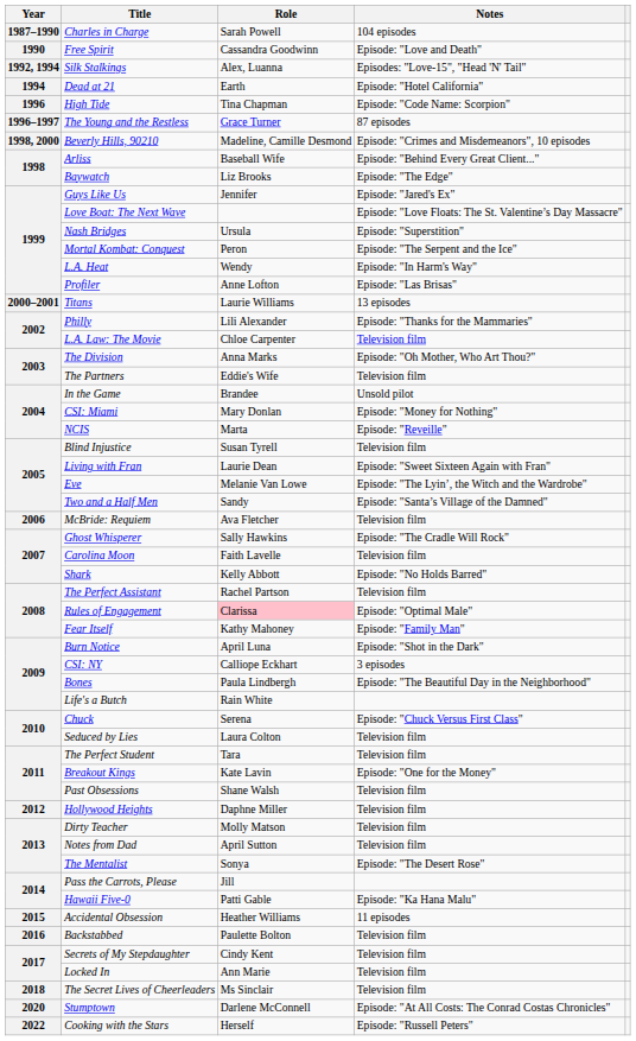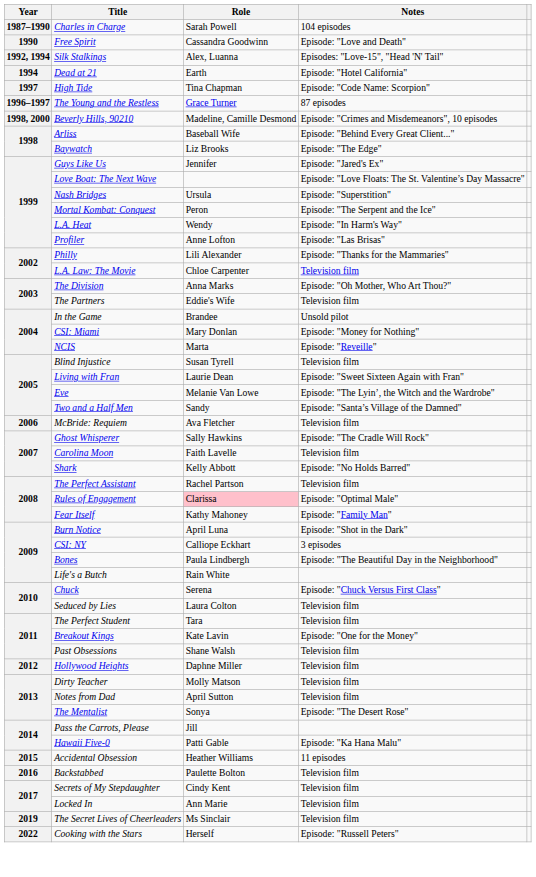 <table class="wikitable plainrowheaders sortable">
 <tr>
 <th scope="col">Year</th>
 <th scope="col">Title</th>
 <th scope="col">Role</th>
 <th scope="col" class="unsortable">Notes</th>
 <th scope="col" class="unsortable"></th>
 </tr>
 <tr>
 <th scope="row">1987–1990</th>
 <td><em><a href='#'>Charles in Charge</a></em></td>
 <td>Sarah Powell</td>
 <td>104 episodes</td>
 <td></td>
 </tr>
 <tr>
 <th scope="row">1990</th>
 <td><em><a href='#'>Free Spirit</a></em></td>
 <td>Cassandra Goodwinn</td>
 <td>Episode: "Love and Death"</td>
 <td></td>
 </tr>
 <tr>
 <th scope="row">1992, 1994</th>
 <td><em><a href='#'>Silk Stalkings</a></em></td>
 <td>Alex, Luanna</td>
 <td>Episodes: "Love-15", "Head 'N' Tail"</td>
 <td></td>
 </tr>
 <tr>
 <th scope="row">1994</th>
 <td><em><a href='#'>Dead at 21</a></em></td>
 <td>Earth</td>
 <td>Episode: "Hotel California"</td>
 <td></td>
 </tr>
 <tr>
-<th scope="row">1996</th>
+<th scope="row">1997</th>
 <td><em><a href='#'>High Tide</a></em></td>
 <td>Tina Chapman</td>
 <td>Episode: "Code Name: Scorpion"</td>
 <td></td>
 </tr>
 <tr>
 <th scope="row">1996–1997</th>
 <td data-sort-value="Young and the Restless, The"><em><a href='#'>The Young and the Restless</a></em></td>
 <td><a href='#'>Grace Turner</a></td>
 <td>87 episodes</td>
 <td></td>
 </tr>
 <tr>
 <th scope="row">1998, 2000</th>
 <td><em><a href='#'>Beverly Hills, 90210</a></em></td>
 <td>Madeline, Camille Desmond</td>
 <td>Episode: "Crimes and Misdemeanors", 10 episodes</td>
 <td></td>
 </tr>
 <tr>
 <th scope="row" rowspan="2">1998</th>
 <td><em><a href='#'>Arliss</a></em></td>
 <td>Baseball Wife</td>
 <td>Episode: "Behind Every Great Client..."</td>
 <td></td>
 </tr>
 <tr>
 <td><em><a href='#'>Baywatch</a></em></td>
 <td>Liz Brooks</td>
 <td>Episode: "The Edge"</td>
 <td></td>
 </tr>
 <tr>
 <th scope="row" rowspan="6">1999</th>
 <td><em><a href='#'>Guys Like Us</a></em></td>
 <td>Jennifer</td>
 <td>Episode: "Jared's Ex"</td>
 <td></td>
 </tr>
 <tr>
 <td><em><a href='#'>Love Boat: The Next Wave</a></em></td>
 <td></td>
 <td>Episode: "Love Floats: The St. Valentine’s Day Massacre"</td>
 <td></td>
 </tr>
 <tr>
 <td><em><a href='#'>Nash Bridges</a></em></td>
 <td>Ursula</td>
 <td>Episode: "Superstition"</td>
 <td></td>
 </tr>
 <tr>
 <td><em><a href='#'>Mortal Kombat: Conquest</a></em></td>
 <td>Peron</td>
 <td>Episode: "The Serpent and the Ice"</td>
 <td></td>
 </tr>
 <tr>
 <td><em><a href='#'>L.A. Heat</a></em></td>
 <td>Wendy</td>
 <td>Episode: "In Harm's Way"</td>
 <td></td>
 </tr>
 <tr>
 <td><em><a href='#'>Profiler</a></em></td>
 <td>Anne Lofton</td>
 <td>Episode: "Las Brisas"</td>
-<td></td>
-</tr>
-<tr>
-<th scope="row">2000–2001</th>
-<td><em><a href='#'>Titans</a></em></td>
-<td>Laurie Williams</td>
-<td>13 episodes</td>
 <td></td>
 </tr>
 <tr>
 <th scope="row" rowspan="2">2002</th>
 <td><em><a href='#'>Philly</a></em></td>
 <td>Lili Alexander</td>
 <td>Episode: "Thanks for the Mammaries"</td>
 <td></td>
 </tr>
 <tr>
 <td><em><a href='#'>L.A. Law: The Movie</a></em></td>
 <td>Chloe Carpenter</td>
 <td><a href='#'>Television film</a></td>
 <td></td>
 </tr>
 <tr>
 <th scope="row" rowspan="2">2003</th>
 <td data-sort-value="Division, The"><em><a href='#'>The Division</a></em></td>
 <td>Anna Marks</td>
 <td>Episode: "Oh Mother, Who Art Thou?"</td>
 <td></td>
 </tr>
 <tr>
 <td data-sort-value="Partners, The"><em>The Partners</em></td>
 <td>Eddie's Wife</td>
 <td>Television film</td>
 <td></td>
 </tr>
 <tr>
 <th scope="row" rowspan="3">2004</th>
 <td><em>In the Game</em></td>
 <td>Brandee</td>
 <td>Unsold pilot</td>
 <td></td>
 </tr>
 <tr>
 <td><em><a href='#'>CSI: Miami</a></em></td>
 <td>Mary Donlan</td>
 <td>Episode: "Money for Nothing"</td>
 <td></td>
 </tr>
 <tr>
 <td><em><a href='#'>NCIS</a></em></td>
 <td>Marta</td>
 <td>Episode: "<a href='#'>Reveille</a>"</td>
 <td></td>
 </tr>
 <tr>
 <th scope="row" rowspan="4">2005</th>
 <td><em>Blind Injustice</em></td>
 <td>Susan Tyrell</td>
 <td>Television film</td>
 <td></td>
 </tr>
 <tr>
 <td><em><a href='#'>Living with Fran</a></em></td>
 <td>Laurie Dean</td>
 <td>Episode: "Sweet Sixteen Again with Fran"</td>
 <td></td>
 </tr>
 <tr>
 <td><em><a href='#'>Eve</a></em></td>
 <td>Melanie Van Lowe</td>
 <td>Episode: "The Lyin’, the Witch and the Wardrobe"</td>
 <td></td>
 </tr>
 <tr>
 <td><em><a href='#'>Two and a Half Men</a></em></td>
 <td>Sandy</td>
 <td>Episode: "Santa’s Village of the Damned"</td>
 <td></td>
 </tr>
 <tr>
 <th scope="row">2006</th>
 <td><em>McBride: Requiem</em></td>
 <td>Ava Fletcher</td>
 <td>Television film</td>
 <td></td>
 </tr>
 <tr>
 <th scope="row" rowspan="3">2007</th>
 <td><em><a href='#'>Ghost Whisperer</a></em></td>
 <td>Sally Hawkins</td>
 <td>Episode: "The Cradle Will Rock"</td>
 <td></td>
 </tr>
 <tr>
 <td><em><a href='#'>Carolina Moon</a></em></td>
 <td>Faith Lavelle</td>
 <td>Television film</td>
 <td></td>
 </tr>
 <tr>
 <td><em><a href='#'>Shark</a></em></td>
 <td>Kelly Abbott</td>
 <td>Episode: "No Holds Barred"</td>
 <td></td>
 </tr>
 <tr>
 <th scope="row" rowspan="3">2008</th>
 <td data-sort-value="Perfect Assistant, The"><em><a href='#'>The Perfect Assistant</a></em></td>
 <td>Rachel Partson</td>
 <td>Television film</td>
 </tr>
 <tr>
 <td><em><a href='#'>Rules of Engagement</a></em></td>
 <td style="background: pink;">Clarissa</td>
 <td>Episode: "Optimal Male"</td>
 <td></td>
 </tr>
 <tr>
 <td><em><a href='#'>Fear Itself</a></em></td>
 <td>Kathy Mahoney</td>
 <td>Episode: "<a href='#'>Family Man</a>"</td>
 <td></td>
 </tr>
 <tr>
 <th scope="row" rowspan="4">2009</th>
 <td><em><a href='#'>Burn Notice</a></em></td>
 <td>April Luna</td>
 <td>Episode: "Shot in the Dark"</td>
 <td></td>
 </tr>
 <tr>
 <td><em><a href='#'>CSI: NY</a></em></td>
 <td>Calliope Eckhart</td>
 <td>3 episodes</td>
 <td></td>
 </tr>
 <tr>
 <td><em><a href='#'>Bones</a></em></td>
 <td>Paula Lindbergh</td>
 <td>Episode: "The Beautiful Day in the Neighborhood"</td>
 <td></td>
 </tr>
 <tr>
 <td><em>Life's a Butch</em></td>
 <td>Rain White</td>
 <td></td>
 <td></td>
 </tr>
 <tr>
 <th scope="row" rowspan="2">2010</th>
 <td><em><a href='#'>Chuck</a></em></td>
 <td>Serena</td>
 <td>Episode: "<a href='#'>Chuck Versus First Class</a>"</td>
 <td></td>
 </tr>
 <tr>
 <td><em>Seduced by Lies</em></td>
 <td>Laura Colton</td>
 <td>Television film</td>
 <td></td>
 </tr>
 <tr>
 <th scope="row" rowspan="3">2011</th>
 <td data-sort-value="Perfect Student, The"><em>The Perfect Student</em></td>
 <td>Tara</td>
 <td>Television film</td>
 <td></td>
 </tr>
 <tr>
 <td><em><a href='#'>Breakout Kings</a></em></td>
 <td>Kate Lavin</td>
 <td>Episode: "One for the Money"</td>
 <td></td>
 </tr>
 <tr>
 <td><em>Past Obsessions</em></td>
 <td>Shane Walsh</td>
 <td>Television film</td>
 <td></td>
 </tr>
 <tr>
 <th scope="row">2012</th>
 <td><em><a href='#'>Hollywood Heights</a></em></td>
 <td>Daphne Miller</td>
 <td>Television film</td>
 <td></td>
 </tr>
 <tr>
 <th scope="row" rowspan="3">2013</th>
 <td><em>Dirty Teacher</em></td>
 <td>Molly Matson</td>
 <td>Television film</td>
 <td></td>
 </tr>
 <tr>
 <td><em>Notes from Dad</em></td>
 <td>April Sutton</td>
 <td>Television film</td>
 <td></td>
 </tr>
 <tr>
 <td data-sort-value="Mentalist, The"><em><a href='#'>The Mentalist</a></em></td>
 <td>Sonya</td>
 <td>Episode: "The Desert Rose"</td>
 <td></td>
 </tr>
 <tr>
 <th scope="row" rowspan="2">2014</th>
 <td><em>Pass the Carrots, Please</em></td>
 <td>Jill</td>
 <td></td>
 <td></td>
 </tr>
 <tr>
 <td><em><a href='#'>Hawaii Five-0</a></em></td>
 <td>Patti Gable</td>
 <td>Episode: "Ka Hana Malu"</td>
 <td></td>
 </tr>
 <tr>
 <th scope="row">2015</th>
 <td><em>Accidental Obsession</em></td>
 <td>Heather Williams</td>
 <td>11 episodes</td>
 <td></td>
 </tr>
 <tr>
 <th scope="row">2016</th>
 <td><em>Backstabbed</em></td>
 <td>Paulette Bolton</td>
 <td>Television film</td>
 <td></td>
 </tr>
 <tr>
 <th scope="row" rowspan="2">2017</th>
 <td><em>Secrets of My Stepdaughter</em></td>
 <td>Cindy Kent</td>
 <td>Television film</td>
 <td></td>
 </tr>
 <tr>
 <td><em>Locked In</em></td>
 <td>Ann Marie</td>
 <td>Television film</td>
 <td></td>
 </tr>
 <tr>
-<th scope="row">2018</th>
+<th scope="row">2019</th>
 <td data-sort-value="Secret Lives of Cheerleaders, The"><em>The Secret Lives of Cheerleaders</em></td>
 <td>Ms Sinclair</td>
 <td>Television film</td>
-<td></td>
-</tr>
-<tr>
-<th scope="row">2020</th>
-<td><em><a href='#'>Stumptown</a></em></td>
-<td>Darlene McConnell</td>
-<td>Episode: "At All Costs: The Conrad Costas Chronicles"</td>
 <td></td>
 </tr>
 <tr>
 <th scope="row">2022</th>
 <td><em>Cooking with the Stars</em></td>
 <td>Herself</td>
 <td>Episode: "Russell Peters"</td>
 <td></td>
 </tr>
 </table>
